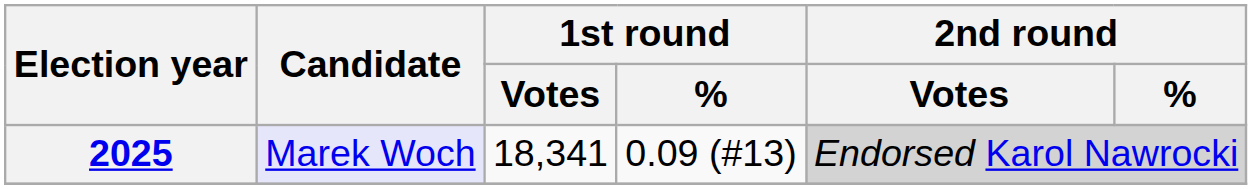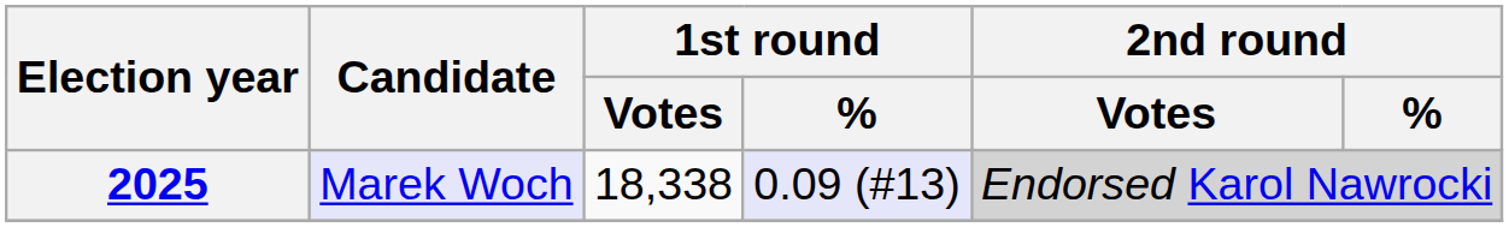 <table class=wikitable>
 <tr>
 <th rowspan=2>Election year</th>
 <th rowspan=2>Candidate</th>
 <th colspan=2>1st round</th>
 <th colspan=2>2nd round</th>
 </tr>
 <tr>
 <th>Votes</th>
 <th>%</th>
 <th>Votes</th>
 <th>%</th>
 </tr>
 <tr>
 <th><a href='#'>2025</a></th>
 <td style="background: lavender;"><a href='#'>Marek Woch</a></td>
-<td>18,341</td>
-<td>0.09 (#13)</td>
+<td>18,338</td>
+<td style="background: lavender;">0.09 (#13)</td>
 <td colspan="2", style="background:lightgrey;"><em>Endorsed</em> <a href='#'>Karol Nawrocki</a></td>
 </tr>
 <tr>
 </tr>
 </table>
